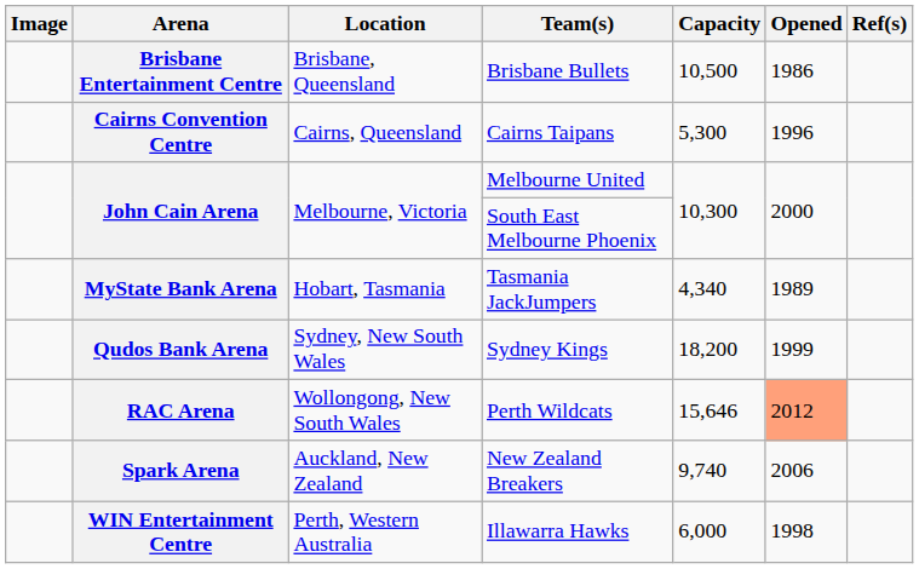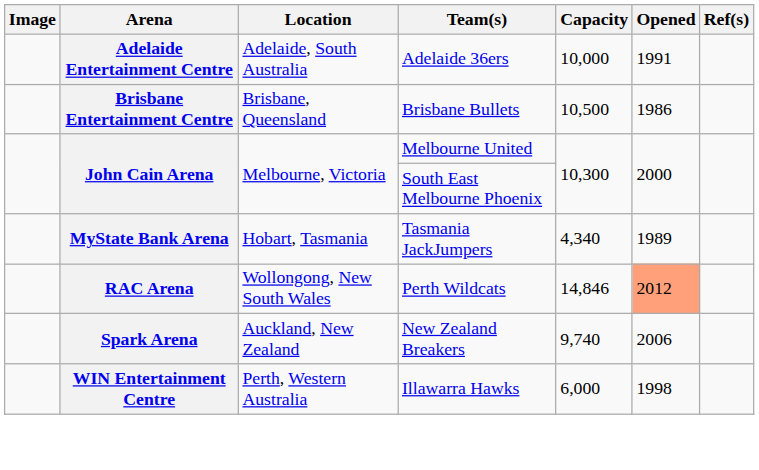 <table class="wikitable sortable plainrowheaders" style="font-size: 90%">
 <tr>
 <th scope="col" class=unsortable>Image</th>
 <th scope="col">Arena</th>
 <th scope="col">Location</th>
 <th scope="col">Team(s)</th>
 <th scope="col">Capacity</th>
 <th scope="col">Opened</th>
 <th scope="col">Ref(s)</th>
 </tr>
 <tr>
 <td></td>
+<th scope="row"><a href='#'>Adelaide Entertainment Centre</a></th>
+<td><a href='#'>Adelaide</a>, <a href='#'>South Australia</a></td>
+<td><a href='#'>Adelaide 36ers</a></td>
+<td>10,000</td>
+<td>1991</td>
+<td></td>
+</tr>
+<tr>
+<td></td>
 <th scope="row"><a href='#'>Brisbane Entertainment Centre</a></th>
 <td><a href='#'>Brisbane</a>, <a href='#'>Queensland</a></td>
 <td><a href='#'>Brisbane Bullets</a></td>
 <td>10,500</td>
 <td>1986</td>
-<td></td>
-</tr>
-<tr>
-<td></td>
-<th scope="row"><a href='#'>Cairns Convention Centre</a></th>
-<td><a href='#'>Cairns</a>, <a href='#'>Queensland</a></td>
-<td><a href='#'>Cairns Taipans</a></td>
-<td>5,300</td>
-<td>1996</td>
 <td></td>
 </tr>
 <tr>
 <td rowspan="2"></td>
 <th rowspan="2" scope="row"><a href='#'>John Cain Arena</a></th>
 <td rowspan="2"><a href='#'>Melbourne</a>, <a href='#'>Victoria</a></td>
 <td><a href='#'>Melbourne United</a><br></td>
 <td rowspan="2">10,300</td>
 <td rowspan="2">2000</td>
 <td rowspan="2"></td>
 </tr>
 <tr>
 <td><a href='#'>South East Melbourne Phoenix</a></td>
 </tr>
 <tr>
 <td></td>
 <th scope="row"><a href='#'>MyState Bank Arena</a></th>
 <td><a href='#'>Hobart</a>, <a href='#'>Tasmania</a></td>
 <td><a href='#'>Tasmania JackJumpers</a></td>
 <td>4,340</td>
 <td>1989</td>
 <td></td>
 </tr>
 <tr>
 <td></td>
-<th scope="row"><a href='#'>Qudos Bank Arena</a></th>
-<td><a href='#'>Sydney</a>, <a href='#'>New South Wales</a></td>
-<td><a href='#'>Sydney Kings</a></td>
-<td>18,200</td>
-<td>1999</td>
-<td></td>
-</tr>
-<tr>
-<td></td>
 <th scope="row"><a href='#'>RAC Arena</a></th>
 <td><a href='#'>Wollongong</a>, <a href='#'>New South Wales</a></td>
 <td><a href='#'>Perth Wildcats</a></td>
-<td>15,646</td>
+<td>14,846</td>
 <td style="background: lightsalmon;">2012</td>
 <td></td>
 </tr>
 <tr>
 <td></td>
 <th scope="row"><a href='#'>Spark Arena</a></th>
 <td><a href='#'>Auckland</a>, <a href='#'>New Zealand</a></td>
 <td><a href='#'>New Zealand Breakers</a></td>
 <td>9,740</td>
 <td>2006</td>
 <td></td>
 </tr>
 <tr>
 <td></td>
 <th scope="row"><a href='#'>WIN Entertainment Centre</a></th>
 <td><a href='#'>Perth</a>, <a href='#'>Western Australia</a></td>
 <td><a href='#'>Illawarra Hawks</a></td>
 <td>6,000</td>
 <td>1998</td>
 <td></td>
 </tr>
 </table>
